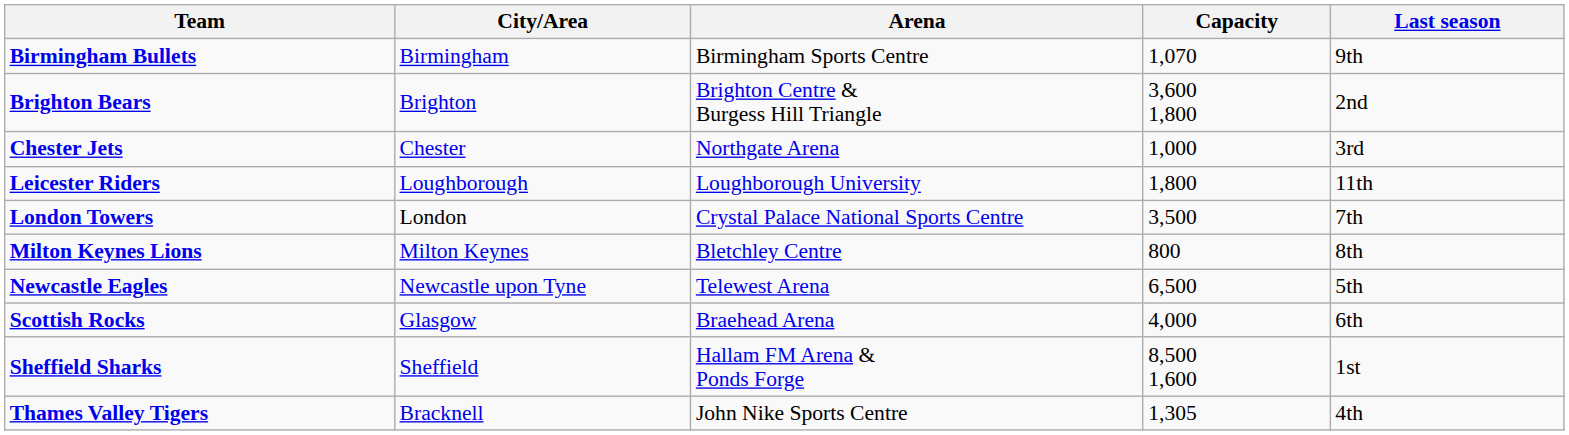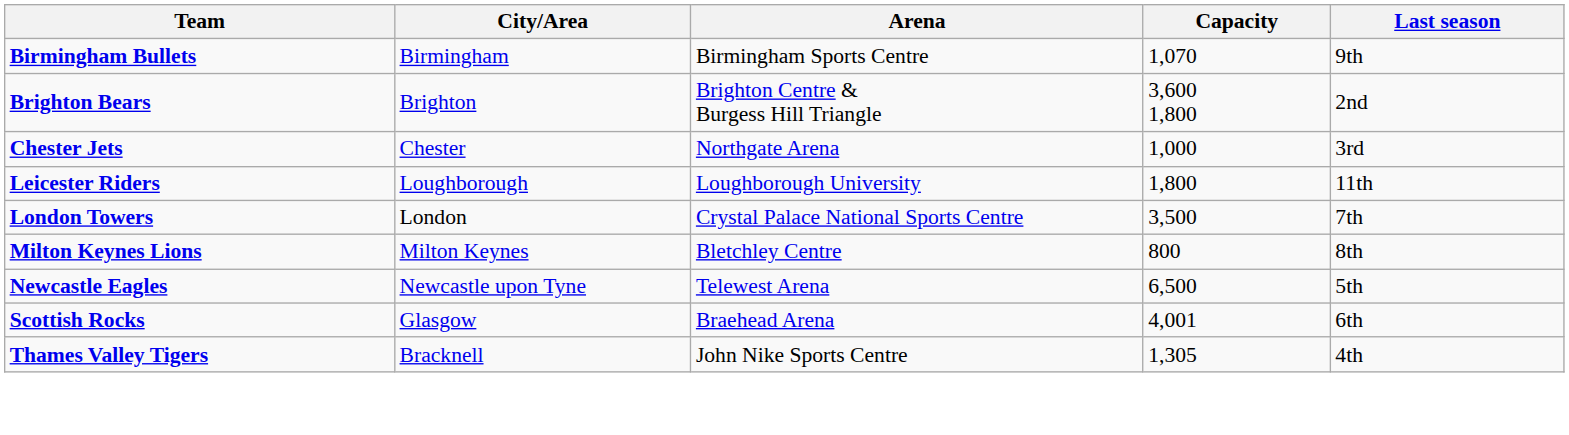 <table class="wikitable sortable" style="width: 73%">
 <tr>
 <th width=25%>Team</th>
 <th width=19%>City/Area</th>
 <th width=29%>Arena</th>
 <th width=12%>Capacity</th>
 <th width=15%><a href='#'>Last season</a></th>
 </tr>
 <tr>
 <td><strong><a href='#'>Birmingham Bullets</a></strong></td>
 <td><a href='#'>Birmingham</a></td>
 <td>Birmingham Sports Centre</td>
 <td>1,070</td>
 <td>9th</td>
 </tr>
 <tr>
 <td><strong><a href='#'>Brighton Bears</a></strong></td>
 <td><a href='#'>Brighton</a></td>
 <td><a href='#'>Brighton Centre</a> & <br> Burgess Hill Triangle</td>
 <td>3,600 <br> 1,800</td>
 <td>2nd</td>
 </tr>
 <tr>
 <td><strong><a href='#'>Chester Jets</a></strong></td>
 <td><a href='#'>Chester</a></td>
 <td><a href='#'>Northgate Arena</a></td>
 <td>1,000</td>
 <td>3rd</td>
 </tr>
 <tr>
 <td><strong><a href='#'>Leicester Riders</a></strong></td>
 <td><a href='#'>Loughborough</a></td>
 <td><a href='#'>Loughborough University</a></td>
 <td>1,800</td>
 <td>11th</td>
 </tr>
 <tr>
 <td><strong><a href='#'>London Towers</a></strong></td>
 <td>London</td>
 <td><a href='#'>Crystal Palace National Sports Centre</a></td>
 <td>3,500</td>
 <td>7th</td>
 </tr>
 <tr>
 <td><strong><a href='#'>Milton Keynes Lions</a></strong></td>
 <td><a href='#'>Milton Keynes</a></td>
 <td><a href='#'>Bletchley Centre</a></td>
 <td>800</td>
 <td>8th</td>
 </tr>
 <tr>
 <td><strong><a href='#'>Newcastle Eagles</a></strong></td>
 <td><a href='#'>Newcastle upon Tyne</a></td>
 <td><a href='#'>Telewest Arena</a></td>
 <td>6,500</td>
 <td>5th</td>
 </tr>
 <tr>
 <td><strong><a href='#'>Scottish Rocks</a></strong></td>
 <td><a href='#'>Glasgow</a></td>
 <td><a href='#'>Braehead Arena</a></td>
-<td>4,000</td>
+<td>4,001</td>
 <td>6th</td>
-</tr>
-<tr>
-<td><strong><a href='#'>Sheffield Sharks</a></strong></td>
-<td><a href='#'>Sheffield</a></td>
-<td><a href='#'>Hallam FM Arena</a> & <br> <a href='#'>Ponds Forge</a></td>
-<td>8,500 <br> 1,600</td>
-<td>1st</td>
 </tr>
 <tr>
 <td><strong><a href='#'>Thames Valley Tigers</a></strong></td>
 <td><a href='#'>Bracknell</a></td>
 <td>John Nike Sports Centre</td>
 <td>1,305</td>
 <td>4th</td>
 </tr>
 </table>
